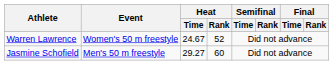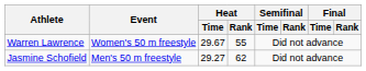 <table class=wikitable style="font-size:90%">
 <tr>
 <th rowspan="2">Athlete</th>
 <th rowspan="2">Event</th>
 <th colspan="2">Heat</th>
 <th colspan="2">Semifinal</th>
 <th colspan="2">Final</th>
 </tr>
 <tr style="font-size:95%">
 <th>Time</th>
 <th>Rank</th>
 <th>Time</th>
 <th>Rank</th>
 <th>Time</th>
 <th>Rank</th>
 </tr>
 <tr align=center>
 <td align=left><a href='#'>Warren Lawrence</a></td>
 <td align=left><a href='#'>Women's 50 m freestyle</a></td>
-<td>24.67</td>
-<td>52</td>
+<td>29.67</td>
+<td>55</td>
 <td colspan=4>Did not advance</td>
 </tr>
 <tr align=center>
 <td align=left><a href='#'>Jasmine Schofield</a></td>
 <td align=left><a href='#'>Men's 50 m freestyle</a></td>
 <td>29.27</td>
-<td>60</td>
+<td>62</td>
 <td colspan=4>Did not advance</td>
 </tr>
 </table>
